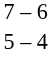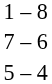 <table style="text-align:center">
 <tr>
 <th width=200></th>
 <th width=100></th>
 <th width=200></th>
+</tr>
+<tr>
+<td align=right></td>
+<td>1 – 8</td>
+<td align=left><strong></strong></td>
 </tr>
 <tr>
 <td align=right><strong></strong></td>
 <td>7 – 6</td>
 <td align=left></td>
 </tr>
 <tr>
 <td align=right><strong></strong></td>
 <td>5 – 4</td>
 <td align=left></td>
 </tr>
 </table>
